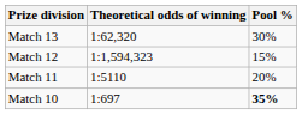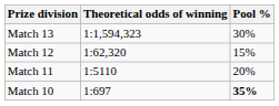 <table class="wikitable">
 <tr>
 <th>Prize division</th>
 <th>Theoretical odds of winning</th>
 <th>Pool %</th>
 </tr>
 <tr>
 <td>Match 13</td>
-<td>1:62,320</td>
+<td>1:1,594,323</td>
 <td>30%</td>
 </tr>
 <tr>
 <td>Match 12</td>
-<td>1:1,594,323</td>
+<td>1:62,320</td>
 <td>15%</td>
 </tr>
 <tr>
 <td>Match 11</td>
 <td>1:5110</td>
 <td>20%</td>
 </tr>
 <tr>
 <td>Match 10</td>
 <td>1:697</td>
 <td><strong>35%</strong></td>
 </tr>
 </table>
